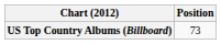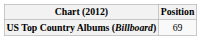 <table class="wikitable plainrowheaders" style="text-align:center">
 <tr>
 <th scope="col">Chart (2012)</th>
 <th scope="col">Position</th>
 </tr>
 <tr>
 <th scope="row">US Top Country Albums (<em>Billboard</em>)</th>
-<td>73</td>
+<td>69</td>
 </tr>
 </table>
